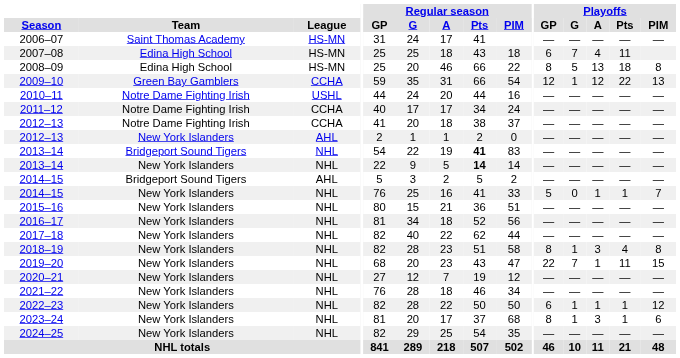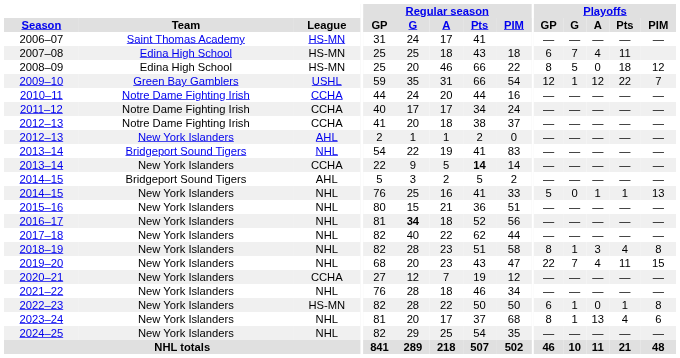 <table border="0" cellpadding="1" cellspacing="0" style="text-align:center; width:60em">
 <tr bgcolor="#e0e0e0">
 <th colspan="3" bgcolor="#ffffff"></th>
 <th rowspan="100" bgcolor="#ffffff"></th>
 <th colspan="5"><a href='#'>Regular season</a></th>
 <th rowspan="100" bgcolor="#ffffff"></th>
 <th colspan="5"><a href='#'>Playoffs</a></th>
 </tr>
 <tr bgcolor="#e0e0e0">
 <th><a href='#'>Season</a></th>
 <th>Team</th>
 <th>League</th>
 <th>GP</th>
 <th><a href='#'>G</a></th>
 <th><a href='#'>A</a></th>
 <th><a href='#'>Pts</a></th>
 <th><a href='#'>PIM</a></th>
 <th>GP</th>
 <th>G</th>
 <th>A</th>
 <th>Pts</th>
 <th>PIM</th>
 </tr>
 <tr>
 <td>2006–07</td>
 <td><a href='#'>Saint Thomas Academy</a></td>
 <td><a href='#'>HS-MN</a></td>
 <td>31</td>
 <td>24</td>
 <td>17</td>
 <td>41</td>
 <td></td>
 <td>—</td>
 <td>—</td>
 <td>—</td>
 <td>—</td>
 <td>—</td>
 </tr>
 <tr bgcolor="#f0f0f0">
 <td>2007–08</td>
 <td><a href='#'>Edina High School</a></td>
 <td>HS-MN</td>
 <td>25</td>
 <td>25</td>
 <td>18</td>
 <td>43</td>
 <td>18</td>
 <td>6</td>
 <td>7</td>
 <td>4</td>
 <td>11</td>
 <td></td>
 </tr>
 <tr>
 <td>2008–09</td>
 <td>Edina High School</td>
 <td>HS-MN</td>
 <td>25</td>
 <td>20</td>
 <td>46</td>
 <td>66</td>
 <td>22</td>
 <td>8</td>
 <td>5</td>
-<td>13</td>
+<td>0</td>
 <td>18</td>
-<td>8</td>
+<td>12</td>
 </tr>
 <tr bgcolor="#f0f0f0">
 <td><a href='#'>2009–10</a></td>
 <td><a href='#'>Green Bay Gamblers</a></td>
-<td><a href='#'>CCHA</a></td>
+<td><a href='#'>USHL</a></td>
 <td>59</td>
 <td>35</td>
 <td>31</td>
 <td>66</td>
 <td>54</td>
 <td>12</td>
 <td>1</td>
 <td>12</td>
 <td>22</td>
-<td>13</td>
+<td>7</td>
 </tr>
 <tr>
 <td><a href='#'>2010–11</a></td>
 <td><a href='#'>Notre Dame Fighting Irish</a></td>
-<td><a href='#'>USHL</a></td>
+<td><a href='#'>CCHA</a></td>
 <td>44</td>
 <td>24</td>
 <td>20</td>
 <td>44</td>
 <td>16</td>
 <td>—</td>
 <td>—</td>
 <td>—</td>
 <td>—</td>
 <td>—</td>
 </tr>
 <tr bgcolor="#f0f0f0">
 <td><a href='#'>2011–12</a></td>
 <td>Notre Dame Fighting Irish</td>
 <td>CCHA</td>
 <td>40</td>
 <td>17</td>
 <td>17</td>
 <td>34</td>
 <td>24</td>
 <td>—</td>
 <td>—</td>
 <td>—</td>
 <td>—</td>
 <td>—</td>
 </tr>
 <tr>
 <td><a href='#'>2012–13</a></td>
 <td>Notre Dame Fighting Irish</td>
 <td>CCHA</td>
 <td>41</td>
 <td>20</td>
 <td>18</td>
 <td>38</td>
 <td>37</td>
 <td>—</td>
 <td>—</td>
 <td>—</td>
 <td>—</td>
 <td>—</td>
 </tr>
 <tr bgcolor="#f0f0f0">
 <td><a href='#'>2012–13</a></td>
 <td><a href='#'>New York Islanders</a></td>
 <td><a href='#'>AHL</a></td>
 <td>2</td>
 <td>1</td>
 <td>1</td>
 <td>2</td>
 <td>0</td>
 <td>—</td>
 <td>—</td>
 <td>—</td>
 <td>—</td>
 <td>—</td>
 </tr>
 <tr>
 <td><a href='#'>2013–14</a></td>
 <td><a href='#'>Bridgeport Sound Tigers</a></td>
 <td><a href='#'>NHL</a></td>
 <td>54</td>
 <td>22</td>
 <td>19</td>
-<td><strong>41</strong></td>
+<td>41</td>
 <td>83</td>
 <td>—</td>
 <td>—</td>
 <td>—</td>
 <td>—</td>
 <td>—</td>
 </tr>
 <tr bgcolor="#f0f0f0">
 <td><a href='#'>2013–14</a></td>
 <td>New York Islanders</td>
-<td>NHL</td>
+<td>CCHA</td>
 <td>22</td>
 <td>9</td>
 <td>5</td>
 <td><strong>14</strong></td>
 <td>14</td>
 <td>—</td>
 <td>—</td>
 <td>—</td>
 <td>—</td>
 <td>—</td>
 </tr>
 <tr>
 <td><a href='#'>2014–15</a></td>
 <td>Bridgeport Sound Tigers</td>
 <td>AHL</td>
 <td>5</td>
 <td>3</td>
 <td>2</td>
 <td>5</td>
 <td>2</td>
 <td>—</td>
 <td>—</td>
 <td>—</td>
 <td>—</td>
 <td>—</td>
 </tr>
 <tr bgcolor="#f0f0f0">
 <td><a href='#'>2014–15</a></td>
 <td>New York Islanders</td>
 <td>NHL</td>
 <td>76</td>
 <td>25</td>
 <td>16</td>
 <td>41</td>
 <td>33</td>
 <td>5</td>
 <td>0</td>
 <td>1</td>
 <td>1</td>
-<td>7</td>
+<td>13</td>
 </tr>
 <tr>
 <td><a href='#'>2015–16</a></td>
 <td>New York Islanders</td>
 <td>NHL</td>
 <td>80</td>
 <td>15</td>
 <td>21</td>
 <td>36</td>
 <td>51</td>
 <td>—</td>
 <td>—</td>
 <td>—</td>
 <td>—</td>
 <td>—</td>
 </tr>
 <tr bgcolor="#f0f0f0">
 <td><a href='#'>2016–17</a></td>
 <td>New York Islanders</td>
 <td>NHL</td>
 <td>81</td>
-<td>34</td>
+<td><strong>34</strong></td>
 <td>18</td>
 <td>52</td>
 <td>56</td>
 <td>—</td>
 <td>—</td>
 <td>—</td>
 <td>—</td>
 <td>—</td>
 </tr>
 <tr>
 <td><a href='#'>2017–18</a></td>
 <td>New York Islanders</td>
 <td>NHL</td>
 <td>82</td>
 <td>40</td>
 <td>22</td>
 <td>62</td>
 <td>44</td>
 <td>—</td>
 <td>—</td>
 <td>—</td>
 <td>—</td>
 <td>—</td>
 </tr>
 <tr bgcolor="#f0f0f0">
 <td><a href='#'>2018–19</a></td>
 <td>New York Islanders</td>
 <td>NHL</td>
 <td>82</td>
 <td>28</td>
 <td>23</td>
 <td>51</td>
 <td>58</td>
 <td>8</td>
 <td>1</td>
 <td>3</td>
 <td>4</td>
 <td>8</td>
 </tr>
 <tr>
 <td><a href='#'>2019–20</a></td>
 <td>New York Islanders</td>
 <td>NHL</td>
 <td>68</td>
 <td>20</td>
 <td>23</td>
 <td>43</td>
 <td>47</td>
 <td>22</td>
 <td>7</td>
-<td>1</td>
+<td>4</td>
 <td>11</td>
 <td>15</td>
 </tr>
 <tr bgcolor="#f0f0f0">
 <td><a href='#'>2020–21</a></td>
 <td>New York Islanders</td>
-<td>NHL</td>
+<td>CCHA</td>
 <td>27</td>
 <td>12</td>
 <td>7</td>
 <td>19</td>
 <td>12</td>
 <td>—</td>
 <td>—</td>
 <td>—</td>
 <td>—</td>
 <td>—</td>
 </tr>
 <tr>
 <td><a href='#'>2021–22</a></td>
 <td>New York Islanders</td>
 <td>NHL</td>
 <td>76</td>
 <td>28</td>
 <td>18</td>
 <td>46</td>
 <td>34</td>
 <td>—</td>
 <td>—</td>
 <td>—</td>
 <td>—</td>
 <td>—</td>
 </tr>
 <tr bgcolor="#f0f0f0">
 <td><a href='#'>2022–23</a></td>
 <td>New York Islanders</td>
-<td>NHL</td>
+<td>HS-MN</td>
 <td>82</td>
 <td>28</td>
 <td>22</td>
 <td>50</td>
 <td>50</td>
 <td>6</td>
 <td>1</td>
+<td>0</td>
 <td>1</td>
-<td>1</td>
-<td>12</td>
+<td>8</td>
 </tr>
 <tr>
 <td><a href='#'>2023–24</a></td>
 <td>New York Islanders</td>
 <td>NHL</td>
 <td>81</td>
 <td>20</td>
 <td>17</td>
 <td>37</td>
 <td>68</td>
 <td>8</td>
 <td>1</td>
-<td>3</td>
-<td>1</td>
+<td>13</td>
+<td>4</td>
 <td>6</td>
 </tr>
 <tr bgcolor="#f0f0f0">
 <td><a href='#'>2024–25</a></td>
 <td>New York Islanders</td>
 <td>NHL</td>
 <td>82</td>
 <td>29</td>
 <td>25</td>
 <td>54</td>
 <td>35</td>
 <td>—</td>
 <td>—</td>
 <td>—</td>
 <td>—</td>
 <td>—</td>
 </tr>
 <tr bgcolor="#e0e0e0">
 <th colspan="3">NHL totals</th>
 <th>841</th>
 <th>289</th>
 <th>218</th>
 <th>507</th>
 <th>502</th>
 <th>46</th>
 <th>10</th>
 <th>11</th>
 <th>21</th>
 <th>48</th>
 </tr>
 </table>
